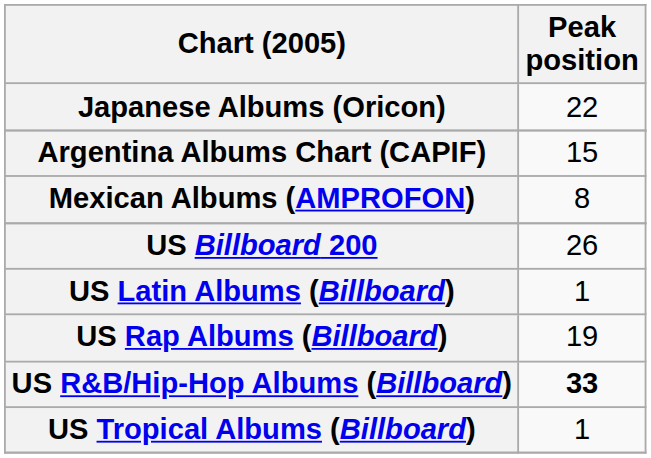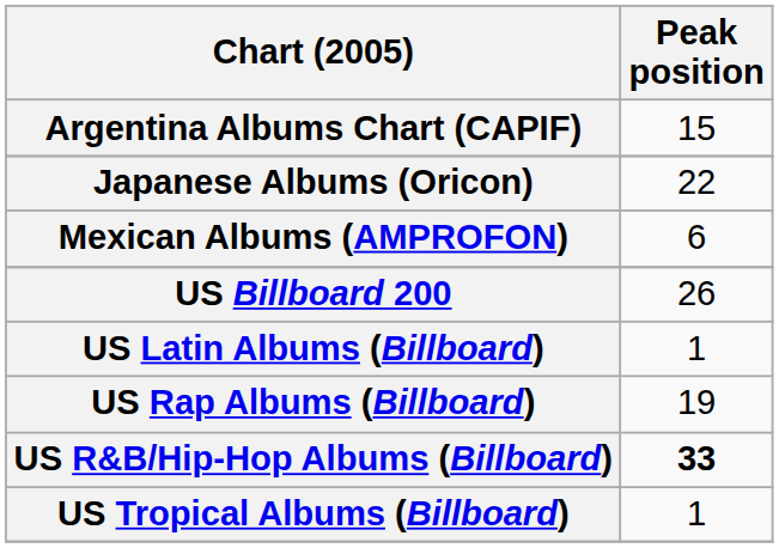 <table class="wikitable sortable plainrowheaders">
 <tr>
 <th class="unsortable">Chart (2005)</th>
 <th>Peak<br>position</th>
 </tr>
 <tr>
-<th scope="row">Japanese Albums (Oricon)</th>
-<td align="center">22</td>
+<th scope="row">Argentina Albums Chart (CAPIF)</th>
+<td align="center">15</td>
 </tr>
 <tr>
 </tr>
 <tr>
 </tr>
 <tr>
 </tr>
 <tr>
-<th scope="row">Argentina Albums Chart (CAPIF)</th>
-<td align="center">15</td>
+<th scope="row">Japanese Albums (Oricon)</th>
+<td align="center">22</td>
 </tr>
 <tr>
 <th scope="row">Mexican Albums (<a href='#'>AMPROFON</a>)</th>
-<td align="center">8</td>
+<td align="center">6</td>
 </tr>
 <tr>
 </tr>
 <tr>
 </tr>
 <tr>
 </tr>
 <tr>
 <th scope="row">US <a href='#'><em>Billboard</em> 200</a></th>
 <td align="center">26</td>
 </tr>
 <tr>
 <th scope="row">US <a href='#'>Latin Albums</a> (<em><a href='#'>Billboard</a></em>)</th>
 <td align="center">1</td>
 </tr>
 <tr>
 <th scope="row">US <a href='#'>Rap Albums</a> (<em><a href='#'>Billboard</a></em>)</th>
 <td align="center">19</td>
 </tr>
 <tr>
 <th scope="row">US <a href='#'>R&B/Hip-Hop Albums</a> (<em><a href='#'>Billboard</a></em>)</th>
 <td align="center"><strong>33</strong></td>
 </tr>
 <tr>
 <th scope="row">US <a href='#'>Tropical Albums</a> (<em><a href='#'>Billboard</a></em>)</th>
 <td align="center">1</td>
 </tr>
 <tr>
 </tr>
 </table>
